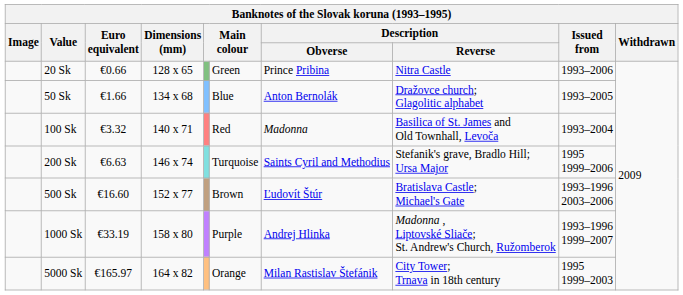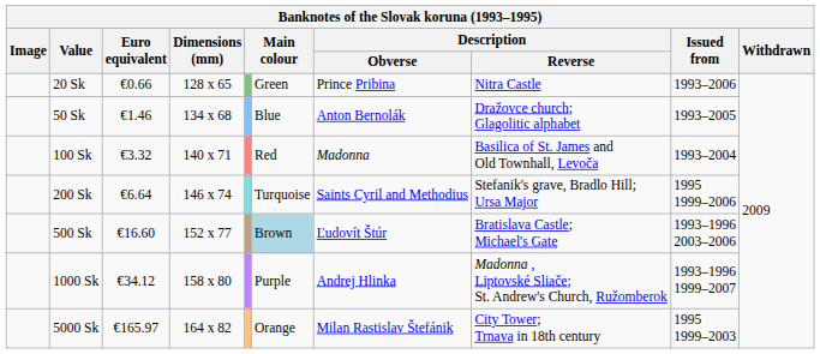 <table class="wikitable" style="margin:auto; font-size:90%; border-width:1px;">
 <tr>
 <th colspan=10>Banknotes of the Slovak koruna (1993–1995)<br></th>
 </tr>
 <tr>
 <th rowspan=2>Image</th>
 <th rowspan=2>Value</th>
 <th rowspan=2>Euro<br>equivalent</th>
 <th rowspan=2>Dimensions<br>(mm)</th>
 <th rowspan=2 colspan=2>Main<br>colour</th>
 <th colspan=2>Description</th>
 <th rowspan=2>Issued<br>from</th>
 <th rowspan=2>Withdrawn</th>
 </tr>
 <tr>
 <th>Obverse</th>
 <th>Reverse</th>
 </tr>
 <tr>
 <td></td>
 <td>20 Sk</td>
 <td align=center>€0.66</td>
 <td align=center>128 x 65</td>
 <td style="background:#80C080"></td>
 <td>Green</td>
 <td>Prince <a href='#'>Pribina</a></td>
 <td><a href='#'>Nitra Castle</a></td>
 <td>1993–2006</td>
 <td rowspan=7>2009</td>
 </tr>
 <tr>
 <td></td>
 <td>50 Sk</td>
-<td align=center>€1.66</td>
+<td align=center>€1.46</td>
 <td align=center>134 x 68</td>
 <td style="background:#80C0FF;"></td>
 <td>Blue</td>
 <td><a href='#'>Anton Bernolák</a></td>
 <td><a href='#'>Dražovce church</a>;<br><a href='#'>Glagolitic alphabet</a></td>
 <td>1993–2005</td>
 </tr>
 <tr>
 <td></td>
 <td>100 Sk</td>
 <td align=center>€3.32</td>
 <td align=center>140 x 71</td>
 <td style="background:#FF8080;"></td>
 <td>Red</td>
 <td><em>Madonna</em><br></td>
 <td><a href='#'>Basilica of St. James</a> and<br>Old Townhall, <a href='#'>Levoča</a></td>
 <td>1993–2004</td>
 </tr>
 <tr>
 <td></td>
 <td>200 Sk</td>
-<td align=center>€6.63</td>
+<td align=center>€6.64</td>
 <td align=center>146 x 74</td>
 <td style="background:#80E0E0"></td>
 <td>Turquoise</td>
 <td><a href='#'>Saints Cyril and Methodius</a></td>
 <td>Stefanik's grave, Bradlo Hill;<br><a href='#'>Ursa Major</a></td>
 <td>1995<br>1999–2006</td>
 </tr>
 <tr>
 <td></td>
 <td>500 Sk</td>
 <td align=center>€16.60</td>
 <td align=center>152 x 77</td>
 <td style="background:#C0A080;"></td>
-<td>Brown</td>
+<td style="background: lightblue;">Brown</td>
 <td><a href='#'>Ľudovít Štúr</a></td>
 <td><a href='#'>Bratislava Castle</a>;<br><a href='#'>Michael's Gate</a></td>
 <td>1993–1996<br>2003–2006</td>
 </tr>
 <tr>
 <td></td>
 <td>1000 Sk</td>
-<td align=center>€33.19</td>
+<td align=center>€34.12</td>
 <td align=center>158 x 80</td>
 <td style="background:#C080FF"></td>
 <td>Purple</td>
 <td><a href='#'>Andrej Hlinka</a></td>
 <td><em>Madonna</em> ,<br><a href='#'>Liptovské Sliače</a>;<br>St. Andrew's Church, <a href='#'>Ružomberok</a></td>
 <td>1993–1996<br>1999–2007</td>
 </tr>
 <tr>
 <td></td>
 <td>5000 Sk</td>
 <td align=center>€165.97</td>
 <td align=center>164 x 82</td>
 <td style="background:#FFC080"></td>
 <td>Orange</td>
 <td><a href='#'>Milan Rastislav Štefánik</a></td>
 <td><a href='#'>City Tower</a>;<br><a href='#'>Trnava</a> in 18th century</td>
 <td>1995<br>1999–2003</td>
 </tr>
 </table>
